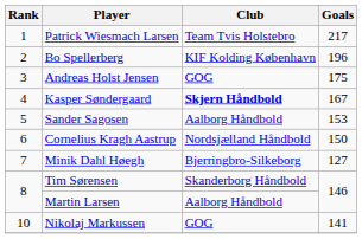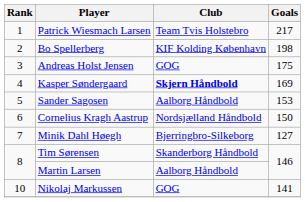 <table class="wikitable sortable" style="text-align:center">
 <tr>
 <th>Rank</th>
 <th>Player</th>
 <th>Club</th>
 <th>Goals</th>
 </tr>
 <tr>
 <td>1</td>
 <td style="text-align:left"> <a href='#'>Patrick Wiesmach Larsen</a></td>
 <td style="text-align:left"><a href='#'>Team Tvis Holstebro</a></td>
 <td>217</td>
 </tr>
 <tr>
 <td>2</td>
 <td style="text-align:left"> <a href='#'>Bo Spellerberg</a></td>
 <td style="text-align:left"><a href='#'>KIF Kolding København</a></td>
-<td>196</td>
+<td>198</td>
 </tr>
 <tr>
 <td>3</td>
 <td style="text-align:left"> <a href='#'>Andreas Holst Jensen</a></td>
 <td style="text-align:left"><a href='#'>GOG</a></td>
 <td>175</td>
 </tr>
 <tr>
 <td>4</td>
 <td style="text-align:left"> <a href='#'>Kasper Søndergaard</a></td>
 <td style="text-align:left"><strong><a href='#'>Skjern Håndbold</a></strong></td>
-<td>167</td>
+<td>169</td>
 </tr>
 <tr>
 <td>5</td>
 <td style="text-align:left"> <a href='#'>Sander Sagosen</a></td>
 <td style="text-align:left"><a href='#'>Aalborg Håndbold</a></td>
 <td>153</td>
 </tr>
 <tr>
 <td>6</td>
 <td style="text-align:left"> <a href='#'>Cornelius Kragh Aastrup</a></td>
 <td style="text-align:left"><a href='#'>Nordsjælland Håndbold</a></td>
 <td>150</td>
 </tr>
 <tr>
 <td>7</td>
 <td style="text-align:left"> <a href='#'>Minik Dahl Høegh</a></td>
 <td style="text-align:left"><a href='#'>Bjerringbro-Silkeborg</a></td>
 <td>127</td>
 </tr>
 <tr>
 <td rowspan=2>8</td>
 <td style="text-align:left"> <a href='#'>Tim Sørensen</a></td>
 <td style="text-align:left"><a href='#'>Skanderborg Håndbold</a></td>
 <td rowspan = 2>146</td>
 </tr>
 <tr>
 <td style="text-align:left"> <a href='#'>Martin Larsen</a></td>
 <td style="text-align:left"><a href='#'>Aalborg Håndbold</a></td>
 </tr>
 <tr>
 <td>10</td>
 <td style="text-align:left"> <a href='#'>Nikolaj Markussen</a></td>
 <td style="text-align:left"><a href='#'>GOG</a></td>
 <td>141</td>
 </tr>
 <tr>
 </tr>
 </table>
